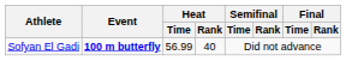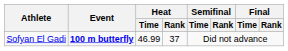 <table class=wikitable style="font-size:90%">
 <tr>
 <th rowspan="2">Athlete</th>
 <th rowspan="2">Event</th>
 <th colspan="2">Heat</th>
 <th colspan="2">Semifinal</th>
 <th colspan="2">Final</th>
 </tr>
 <tr style="font-size:95%">
 <th>Time</th>
 <th>Rank</th>
 <th>Time</th>
 <th>Rank</th>
 <th>Time</th>
 <th>Rank</th>
 </tr>
 <tr align=center>
 <td align=left><a href='#'>Sofyan El Gadi</a></td>
 <td align=left><strong><a href='#'>100 m butterfly</a></strong></td>
-<td>56.99</td>
-<td>40</td>
+<td>46.99</td>
+<td>37</td>
 <td colspan=4>Did not advance</td>
 </tr>
 </table>
